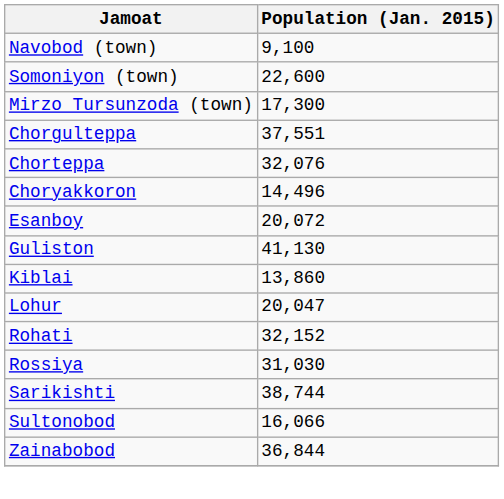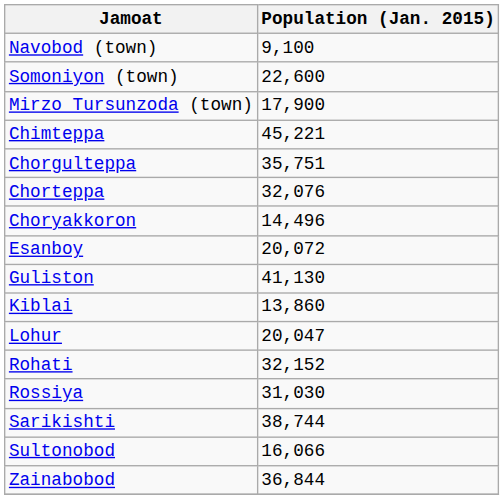 <table class="wikitable sortable">
 <tr>
 <th>Jamoat</th>
 <th>Population (Jan. 2015)</th>
 </tr>
 <tr>
 <td><a href='#'>Navobod</a> (town)</td>
 <td>9,100</td>
 </tr>
 <tr>
 <td><a href='#'>Somoniyon</a> (town)</td>
 <td>22,600</td>
 </tr>
 <tr>
 <td><a href='#'>Mirzo Tursunzoda</a> (town)</td>
-<td>17,300</td>
+<td>17,900</td>
+</tr>
+<tr>
+<td><a href='#'>Chimteppa</a></td>
+<td>45,221</td>
 </tr>
 <tr>
 <td><a href='#'>Chorgulteppa</a></td>
-<td>37,551</td>
+<td>35,751</td>
 </tr>
 <tr>
 <td><a href='#'>Chorteppa</a></td>
 <td>32,076</td>
 </tr>
 <tr>
 <td><a href='#'>Choryakkoron</a></td>
 <td>14,496</td>
 </tr>
 <tr>
 <td><a href='#'>Esanboy</a></td>
 <td>20,072</td>
 </tr>
 <tr>
 <td><a href='#'>Guliston</a></td>
 <td>41,130</td>
 </tr>
 <tr>
 <td><a href='#'>Kiblai</a></td>
 <td>13,860</td>
 </tr>
 <tr>
 <td><a href='#'>Lohur</a></td>
 <td>20,047</td>
 </tr>
 <tr>
 <td><a href='#'>Rohati</a></td>
 <td>32,152</td>
 </tr>
 <tr>
 <td><a href='#'>Rossiya</a></td>
 <td>31,030</td>
 </tr>
 <tr>
 <td><a href='#'>Sarikishti</a></td>
 <td>38,744</td>
 </tr>
 <tr>
 <td><a href='#'>Sultonobod</a></td>
 <td>16,066</td>
 </tr>
 <tr>
 <td><a href='#'>Zainabobod</a></td>
 <td>36,844</td>
 </tr>
 <tr>
 </tr>
 </table>
